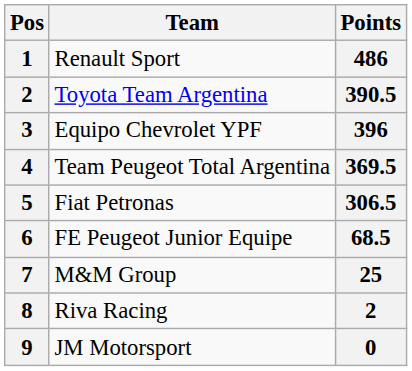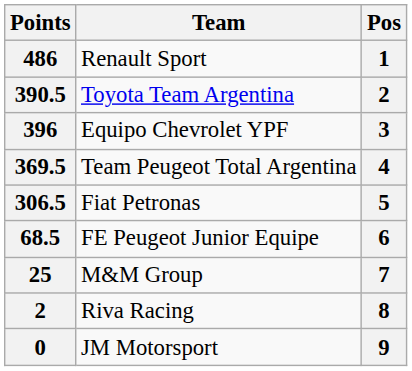 <table class="wikitable">
 <tr>
+<th>Points</th>
+<th>Team</th>
 <th>Pos</th>
-<th>Team</th>
-<th>Points</th>
 </tr>
 <tr>
+<th>486</th>
+<td>Renault Sport</td>
 <th>1</th>
-<td>Renault Sport</td>
-<th>486</th>
+</tr>
+<tr>
+<th>390.5</th>
+<td><a href='#'>Toyota Team Argentina</a></td>
+<th>2</th>
+</tr>
+<tr>
+<th>396</th>
+<td>Equipo Chevrolet YPF</td>
+<th>3</th>
+</tr>
+<tr>
+<th>369.5</th>
+<td>Team Peugeot Total Argentina</td>
+<th>4</th>
+</tr>
+<tr>
+<th>306.5</th>
+<td>Fiat Petronas</td>
+<th>5</th>
+</tr>
+<tr>
+<th>68.5</th>
+<td>FE Peugeot Junior Equipe</td>
+<th>6</th>
+</tr>
+<tr>
+<th>25</th>
+<td>M&M Group</td>
+<th>7</th>
 </tr>
 <tr>
 <th>2</th>
-<td><a href='#'>Toyota Team Argentina</a></td>
-<th>390.5</th>
+<td>Riva Racing</td>
+<th>8</th>
 </tr>
 <tr>
-<th>3</th>
-<td>Equipo Chevrolet YPF</td>
-<th>396</th>
-</tr>
-<tr>
-<th>4</th>
-<td>Team Peugeot Total Argentina</td>
-<th>369.5</th>
-</tr>
-<tr>
-<th>5</th>
-<td>Fiat Petronas</td>
-<th>306.5</th>
-</tr>
-<tr>
-<th>6</th>
-<td>FE Peugeot Junior Equipe</td>
-<th>68.5</th>
-</tr>
-<tr>
-<th>7</th>
-<td>M&M Group</td>
-<th>25</th>
-</tr>
-<tr>
-<th>8</th>
-<td>Riva Racing</td>
-<th>2</th>
-</tr>
-<tr>
+<th>0</th>
+<td>JM Motorsport</td>
 <th>9</th>
-<td>JM Motorsport</td>
-<th>0</th>
 </tr>
 </table>
